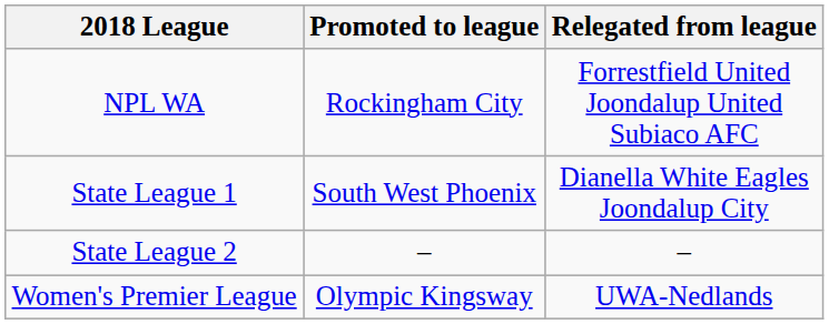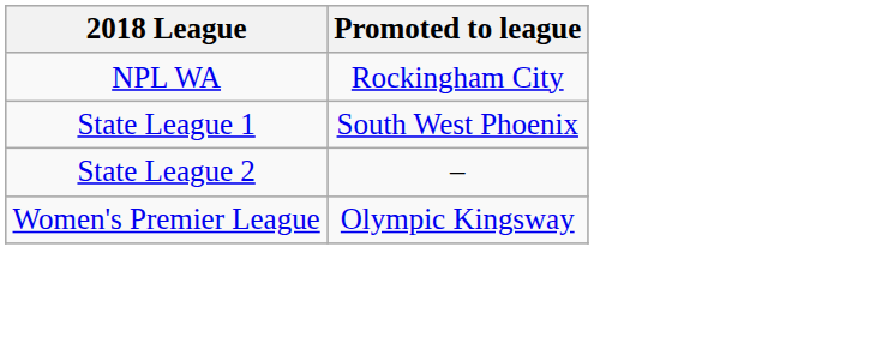 <table class="wikitable" style="text-align:center">
 <tr>
 <th>2018 League</th>
 <th>Promoted to league</th>
-<th>Relegated from league</th>
 </tr>
 <tr>
 <td><a href='#'>NPL WA</a></td>
 <td><a href='#'>Rockingham City</a></td>
-<td><a href='#'>Forrestfield United</a><br><a href='#'>Joondalup United</a><br><a href='#'>Subiaco AFC</a></td>
 </tr>
 <tr>
 <td><a href='#'>State League 1</a></td>
 <td><a href='#'>South West Phoenix</a></td>
-<td><a href='#'>Dianella White Eagles</a><br><a href='#'>Joondalup City</a></td>
 </tr>
 <tr>
 <td><a href='#'>State League 2</a></td>
-<td>–</td>
 <td>–</td>
 </tr>
 <tr>
 <td><a href='#'>Women's Premier League</a></td>
 <td><a href='#'>Olympic Kingsway</a></td>
-<td><a href='#'>UWA-Nedlands</a></td>
 </tr>
 </table>
